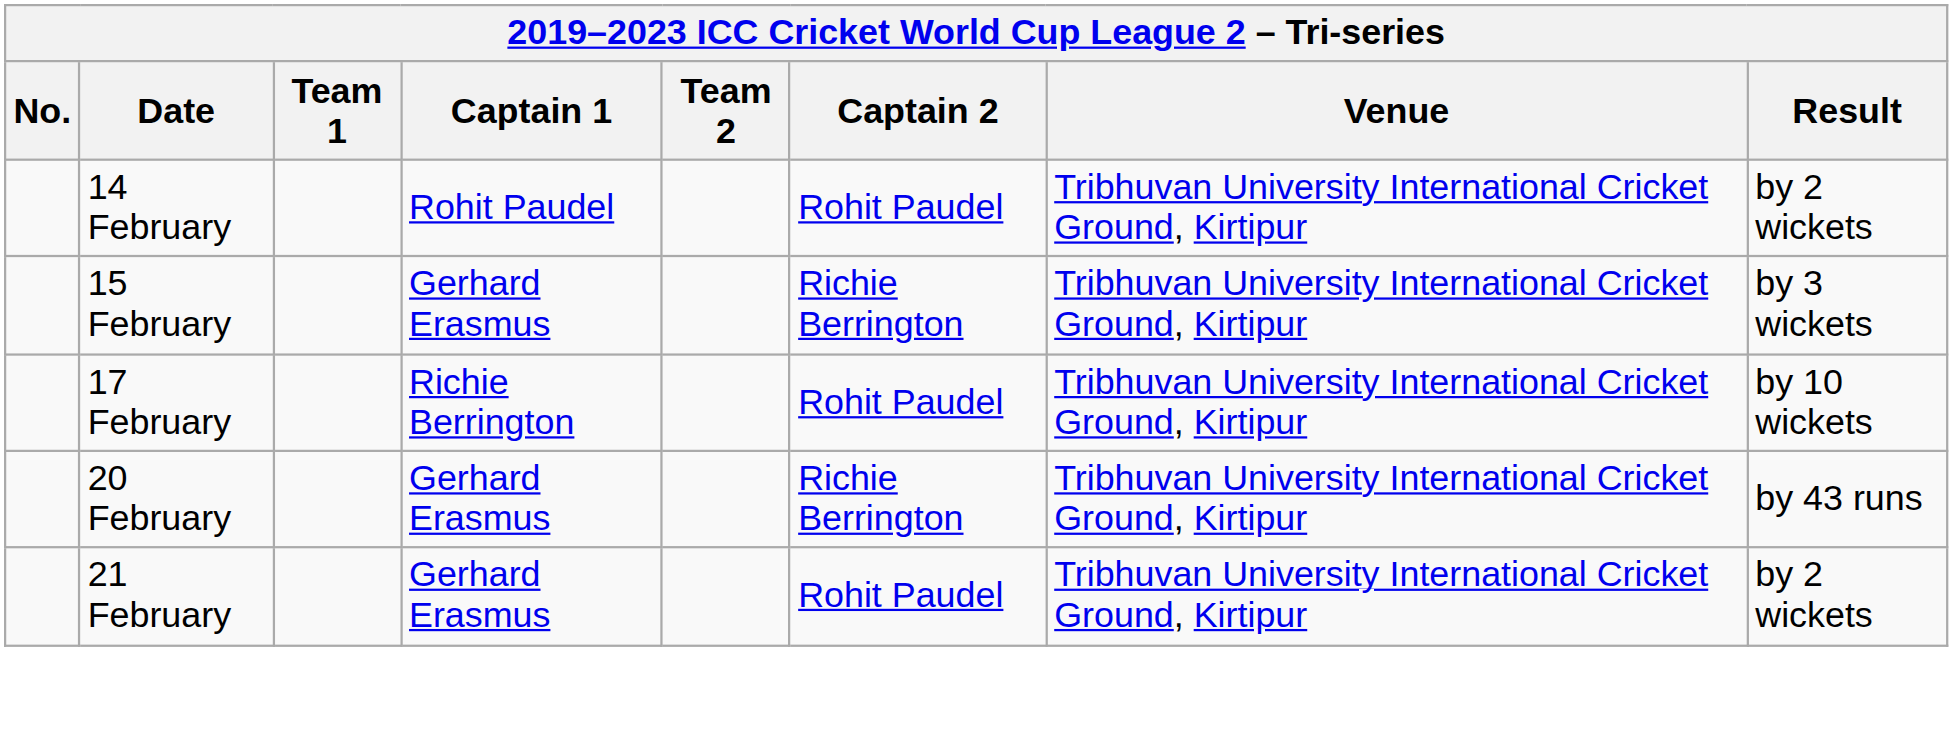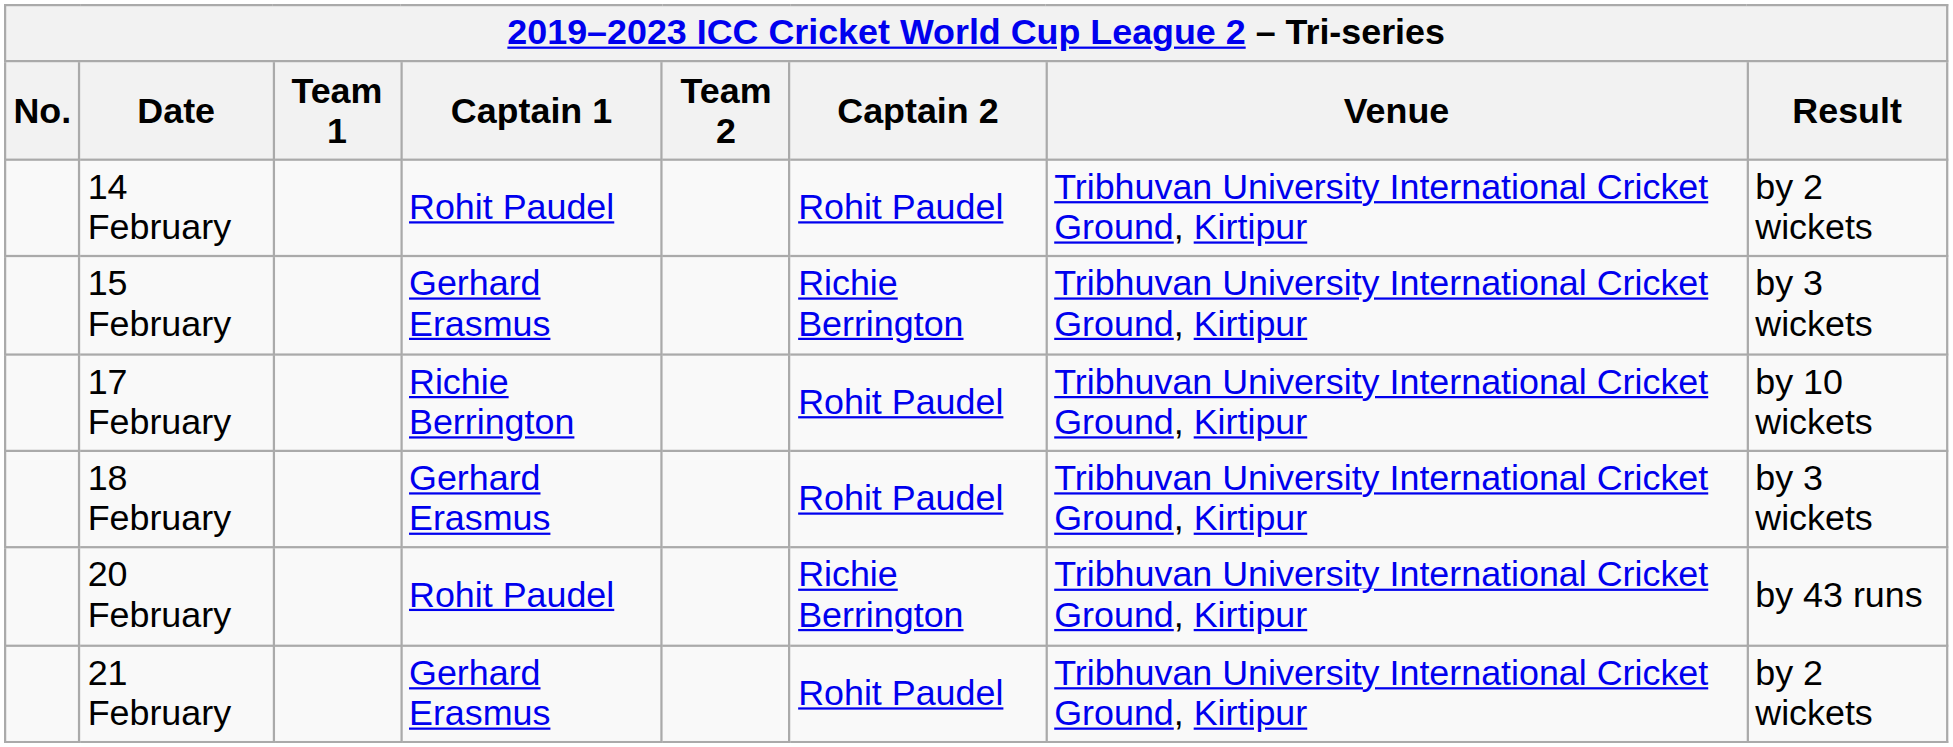 <table class="wikitable">
 <tr>
 <th colspan="8"><a href='#'>2019–2023 ICC Cricket World Cup League 2</a> – Tri-series</th>
 </tr>
 <tr>
 <th>No.</th>
 <th>Date</th>
 <th>Team 1</th>
 <th>Captain 1</th>
 <th>Team 2</th>
 <th>Captain 2</th>
 <th>Venue</th>
 <th>Result</th>
 </tr>
 <tr>
 <td></td>
 <td>14 February</td>
 <td></td>
 <td><a href='#'>Rohit Paudel</a></td>
 <td></td>
 <td><a href='#'>Rohit Paudel</a></td>
 <td><a href='#'>Tribhuvan University International Cricket Ground</a>, <a href='#'>Kirtipur</a></td>
 <td> by 2 wickets</td>
 </tr>
 <tr>
 <td></td>
 <td>15 February</td>
 <td></td>
 <td><a href='#'>Gerhard Erasmus</a></td>
 <td></td>
 <td><a href='#'>Richie Berrington</a></td>
 <td><a href='#'>Tribhuvan University International Cricket Ground</a>, <a href='#'>Kirtipur</a></td>
 <td> by 3 wickets</td>
 </tr>
 <tr>
 <td></td>
 <td>17 February</td>
 <td></td>
 <td><a href='#'>Richie Berrington</a></td>
 <td></td>
 <td><a href='#'>Rohit Paudel</a></td>
 <td><a href='#'>Tribhuvan University International Cricket Ground</a>, <a href='#'>Kirtipur</a></td>
 <td> by 10 wickets</td>
 </tr>
 <tr>
 <td></td>
+<td>18 February</td>
+<td></td>
+<td><a href='#'>Gerhard Erasmus</a></td>
+<td></td>
+<td><a href='#'>Rohit Paudel</a></td>
+<td><a href='#'>Tribhuvan University International Cricket Ground</a>, <a href='#'>Kirtipur</a></td>
+<td> by 3 wickets</td>
+</tr>
+<tr>
+<td></td>
 <td>20 February</td>
 <td></td>
-<td><a href='#'>Gerhard Erasmus</a></td>
+<td><a href='#'>Rohit Paudel</a></td>
 <td></td>
 <td><a href='#'>Richie Berrington</a></td>
 <td><a href='#'>Tribhuvan University International Cricket Ground</a>, <a href='#'>Kirtipur</a></td>
 <td> by 43 runs</td>
 </tr>
 <tr>
 <td></td>
 <td>21 February</td>
 <td></td>
 <td><a href='#'>Gerhard Erasmus</a></td>
 <td></td>
 <td><a href='#'>Rohit Paudel</a></td>
 <td><a href='#'>Tribhuvan University International Cricket Ground</a>, <a href='#'>Kirtipur</a></td>
 <td> by 2 wickets</td>
 </tr>
 </table>
